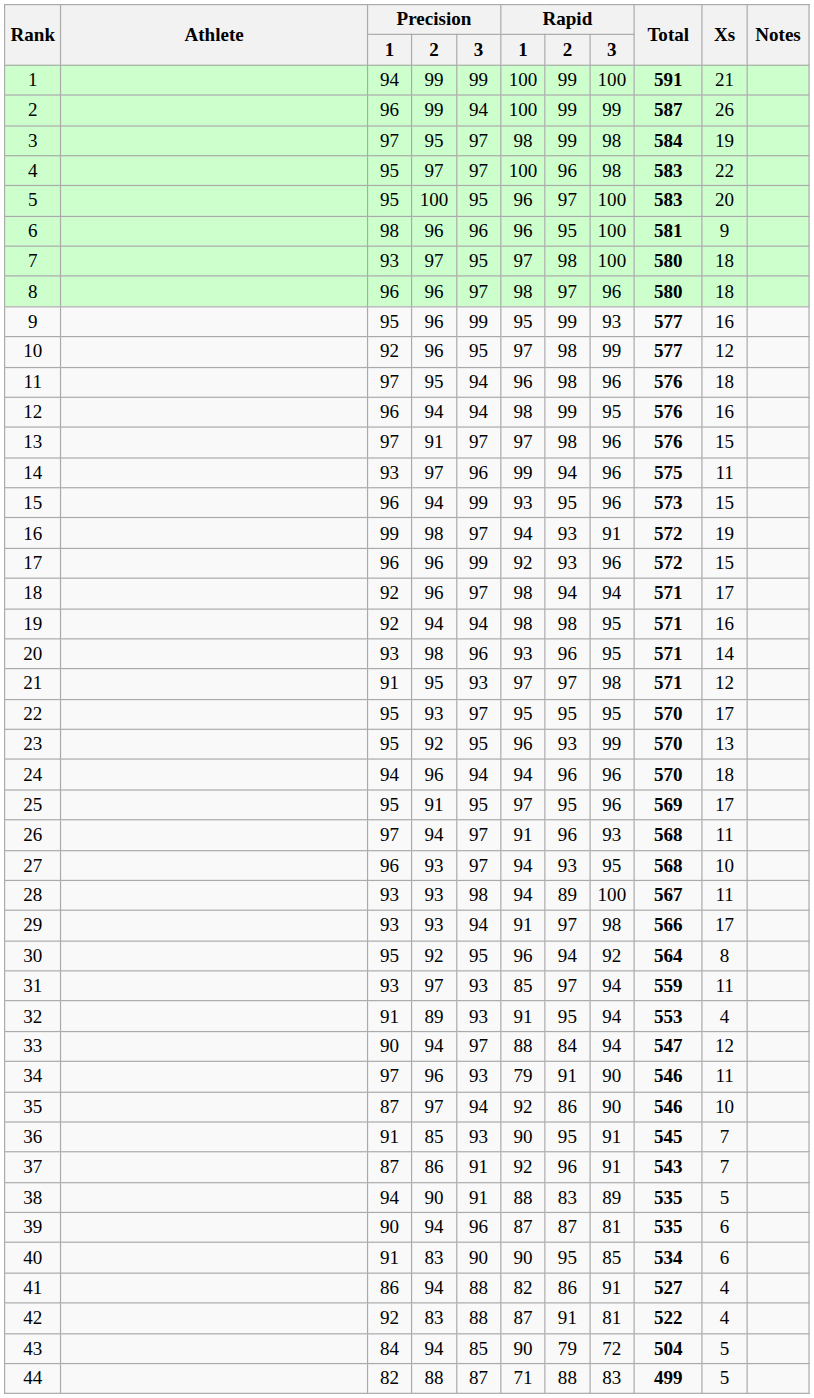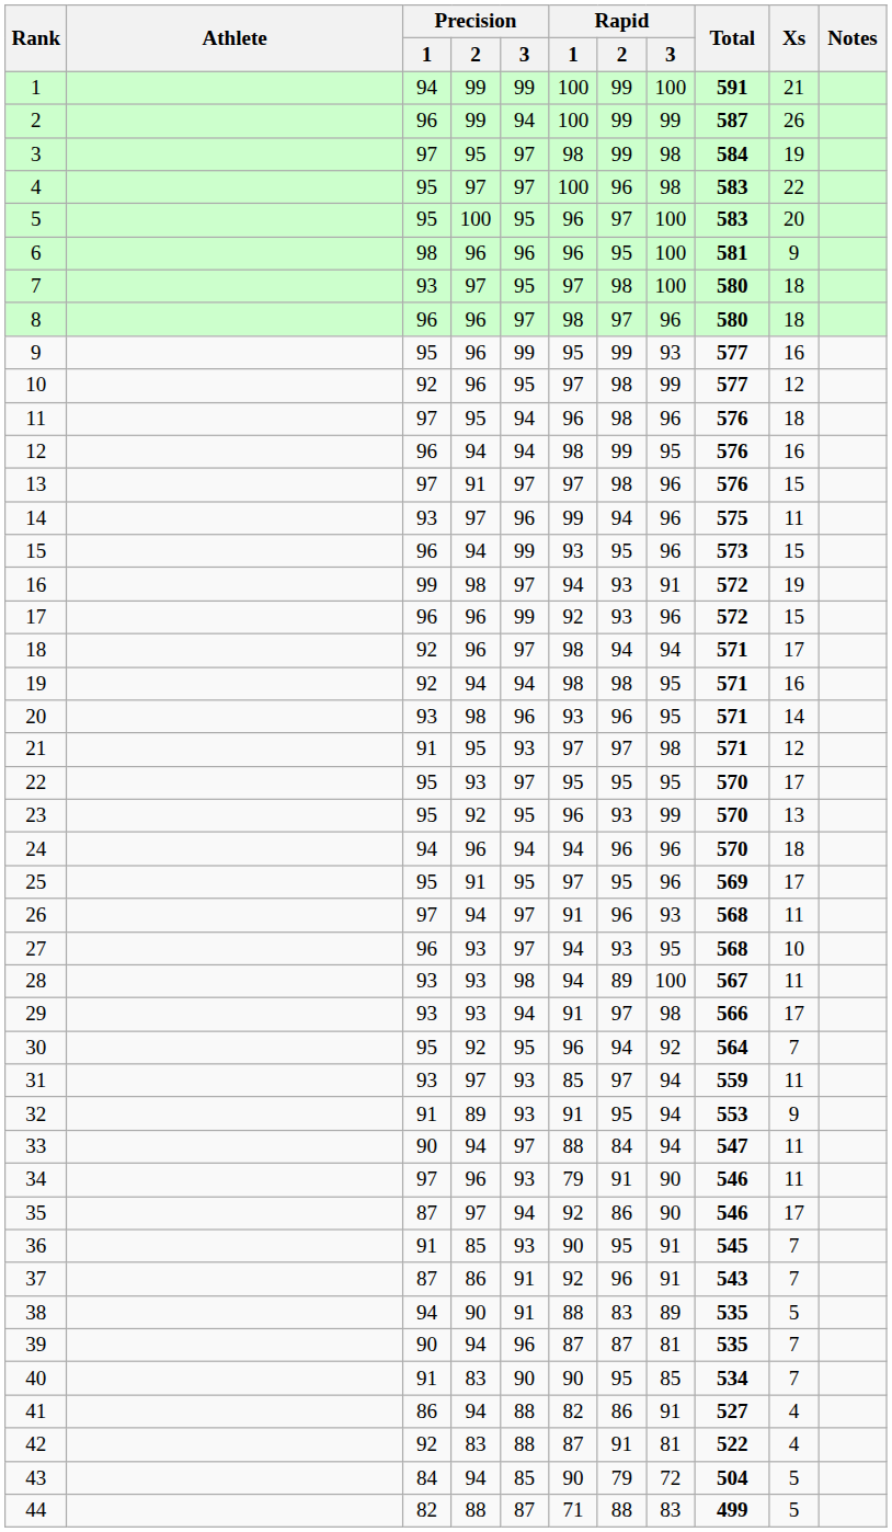 <table class="wikitable" style="text-align:center">
 <tr>
 <th rowspan=2 width=40>Rank</th>
 <th rowspan=2 width=250>Athlete</th>
 <th colspan=3>Precision</th>
 <th colspan=3>Rapid</th>
 <th rowspan=2 width=50>Total</th>
 <th rowspan=2 width=30>Xs</th>
 <th rowspan=2 width=45>Notes</th>
 </tr>
 <tr>
 <th width=30>1</th>
 <th width=30>2</th>
 <th width=30>3</th>
 <th width=30>1</th>
 <th width=30>2</th>
 <th width=30>3</th>
 </tr>
 <tr bgcolor=ccffcc>
 <td>1</td>
 <td align=left></td>
 <td>94</td>
 <td>99</td>
 <td>99</td>
 <td>100</td>
 <td>99</td>
 <td>100</td>
 <td><strong>591</strong></td>
 <td>21</td>
 <td></td>
 </tr>
 <tr bgcolor=ccffcc>
 <td>2</td>
 <td align=left></td>
 <td>96</td>
 <td>99</td>
 <td>94</td>
 <td>100</td>
 <td>99</td>
 <td>99</td>
 <td><strong>587</strong></td>
 <td>26</td>
 <td></td>
 </tr>
 <tr bgcolor=ccffcc>
 <td>3</td>
 <td align=left></td>
 <td>97</td>
 <td>95</td>
 <td>97</td>
 <td>98</td>
 <td>99</td>
 <td>98</td>
 <td><strong>584</strong></td>
 <td>19</td>
 <td></td>
 </tr>
 <tr bgcolor=ccffcc>
 <td>4</td>
 <td align=left></td>
 <td>95</td>
 <td>97</td>
 <td>97</td>
 <td>100</td>
 <td>96</td>
 <td>98</td>
 <td><strong>583</strong></td>
 <td>22</td>
 <td></td>
 </tr>
 <tr bgcolor=ccffcc>
 <td>5</td>
 <td align=left></td>
 <td>95</td>
 <td>100</td>
 <td>95</td>
 <td>96</td>
 <td>97</td>
 <td>100</td>
 <td><strong>583</strong></td>
 <td>20</td>
 <td></td>
 </tr>
 <tr bgcolor=ccffcc>
 <td>6</td>
 <td align=left></td>
 <td>98</td>
 <td>96</td>
 <td>96</td>
 <td>96</td>
 <td>95</td>
 <td>100</td>
 <td><strong>581</strong></td>
 <td>9</td>
 <td></td>
 </tr>
 <tr bgcolor=ccffcc>
 <td>7</td>
 <td align=left></td>
 <td>93</td>
 <td>97</td>
 <td>95</td>
 <td>97</td>
 <td>98</td>
 <td>100</td>
 <td><strong>580</strong></td>
 <td>18</td>
 <td></td>
 </tr>
 <tr bgcolor=ccffcc>
 <td>8</td>
 <td align=left></td>
 <td>96</td>
 <td>96</td>
 <td>97</td>
 <td>98</td>
 <td>97</td>
 <td>96</td>
 <td><strong>580</strong></td>
 <td>18</td>
 <td></td>
 </tr>
 <tr>
 <td>9</td>
 <td align=left></td>
 <td>95</td>
 <td>96</td>
 <td>99</td>
 <td>95</td>
 <td>99</td>
 <td>93</td>
 <td><strong>577</strong></td>
 <td>16</td>
 <td></td>
 </tr>
 <tr>
 <td>10</td>
 <td align=left></td>
 <td>92</td>
 <td>96</td>
 <td>95</td>
 <td>97</td>
 <td>98</td>
 <td>99</td>
 <td><strong>577</strong></td>
 <td>12</td>
 <td></td>
 </tr>
 <tr>
 <td>11</td>
 <td align=left></td>
 <td>97</td>
 <td>95</td>
 <td>94</td>
 <td>96</td>
 <td>98</td>
 <td>96</td>
 <td><strong>576</strong></td>
 <td>18</td>
 <td></td>
 </tr>
 <tr>
 <td>12</td>
 <td align=left></td>
 <td>96</td>
 <td>94</td>
 <td>94</td>
 <td>98</td>
 <td>99</td>
 <td>95</td>
 <td><strong>576</strong></td>
 <td>16</td>
 <td></td>
 </tr>
 <tr>
 <td>13</td>
 <td align=left></td>
 <td>97</td>
 <td>91</td>
 <td>97</td>
 <td>97</td>
 <td>98</td>
 <td>96</td>
 <td><strong>576</strong></td>
 <td>15</td>
 <td></td>
 </tr>
 <tr>
 <td>14</td>
 <td align=left></td>
 <td>93</td>
 <td>97</td>
 <td>96</td>
 <td>99</td>
 <td>94</td>
 <td>96</td>
 <td><strong>575</strong></td>
 <td>11</td>
 <td></td>
 </tr>
 <tr>
 <td>15</td>
 <td align=left></td>
 <td>96</td>
 <td>94</td>
 <td>99</td>
 <td>93</td>
 <td>95</td>
 <td>96</td>
 <td><strong>573</strong></td>
 <td>15</td>
 <td></td>
 </tr>
 <tr>
 <td>16</td>
 <td align=left></td>
 <td>99</td>
 <td>98</td>
 <td>97</td>
 <td>94</td>
 <td>93</td>
 <td>91</td>
 <td><strong>572</strong></td>
 <td>19</td>
 <td></td>
 </tr>
 <tr>
 <td>17</td>
 <td align=left></td>
 <td>96</td>
 <td>96</td>
 <td>99</td>
 <td>92</td>
 <td>93</td>
 <td>96</td>
 <td><strong>572</strong></td>
 <td>15</td>
 <td></td>
 </tr>
 <tr>
 <td>18</td>
 <td align=left></td>
 <td>92</td>
 <td>96</td>
 <td>97</td>
 <td>98</td>
 <td>94</td>
 <td>94</td>
 <td><strong>571</strong></td>
 <td>17</td>
 <td></td>
 </tr>
 <tr>
 <td>19</td>
 <td align=left></td>
 <td>92</td>
 <td>94</td>
 <td>94</td>
 <td>98</td>
 <td>98</td>
 <td>95</td>
 <td><strong>571</strong></td>
 <td>16</td>
 <td></td>
 </tr>
 <tr>
 <td>20</td>
 <td align=left></td>
 <td>93</td>
 <td>98</td>
 <td>96</td>
 <td>93</td>
 <td>96</td>
 <td>95</td>
 <td><strong>571</strong></td>
 <td>14</td>
 <td></td>
 </tr>
 <tr>
 <td>21</td>
 <td align=left></td>
 <td>91</td>
 <td>95</td>
 <td>93</td>
 <td>97</td>
 <td>97</td>
 <td>98</td>
 <td><strong>571</strong></td>
 <td>12</td>
 <td></td>
 </tr>
 <tr>
 <td>22</td>
 <td align=left></td>
 <td>95</td>
 <td>93</td>
 <td>97</td>
 <td>95</td>
 <td>95</td>
 <td>95</td>
 <td><strong>570</strong></td>
 <td>17</td>
 <td></td>
 </tr>
 <tr>
 <td>23</td>
 <td align=left></td>
 <td>95</td>
 <td>92</td>
 <td>95</td>
 <td>96</td>
 <td>93</td>
 <td>99</td>
 <td><strong>570</strong></td>
 <td>13</td>
 <td></td>
 </tr>
 <tr>
 <td>24</td>
 <td align=left></td>
 <td>94</td>
 <td>96</td>
 <td>94</td>
 <td>94</td>
 <td>96</td>
 <td>96</td>
 <td><strong>570</strong></td>
 <td>18</td>
 <td></td>
 </tr>
 <tr>
 <td>25</td>
 <td align=left></td>
 <td>95</td>
 <td>91</td>
 <td>95</td>
 <td>97</td>
 <td>95</td>
 <td>96</td>
 <td><strong>569</strong></td>
 <td>17</td>
 <td></td>
 </tr>
 <tr>
 <td>26</td>
 <td align=left></td>
 <td>97</td>
 <td>94</td>
 <td>97</td>
 <td>91</td>
 <td>96</td>
 <td>93</td>
 <td><strong>568</strong></td>
 <td>11</td>
 <td></td>
 </tr>
 <tr>
 <td>27</td>
 <td align=left></td>
 <td>96</td>
 <td>93</td>
 <td>97</td>
 <td>94</td>
 <td>93</td>
 <td>95</td>
 <td><strong>568</strong></td>
 <td>10</td>
 <td></td>
 </tr>
 <tr>
 <td>28</td>
 <td align=left></td>
 <td>93</td>
 <td>93</td>
 <td>98</td>
 <td>94</td>
 <td>89</td>
 <td>100</td>
 <td><strong>567</strong></td>
 <td>11</td>
 <td></td>
 </tr>
 <tr>
 <td>29</td>
 <td align=left></td>
 <td>93</td>
 <td>93</td>
 <td>94</td>
 <td>91</td>
 <td>97</td>
 <td>98</td>
 <td><strong>566</strong></td>
 <td>17</td>
 <td></td>
 </tr>
 <tr>
 <td>30</td>
 <td align=left></td>
 <td>95</td>
 <td>92</td>
 <td>95</td>
 <td>96</td>
 <td>94</td>
 <td>92</td>
 <td><strong>564</strong></td>
-<td>8</td>
+<td>7</td>
 <td></td>
 </tr>
 <tr>
 <td>31</td>
 <td align=left></td>
 <td>93</td>
 <td>97</td>
 <td>93</td>
 <td>85</td>
 <td>97</td>
 <td>94</td>
 <td><strong>559</strong></td>
 <td>11</td>
 <td></td>
 </tr>
 <tr>
 <td>32</td>
 <td align=left></td>
 <td>91</td>
 <td>89</td>
 <td>93</td>
 <td>91</td>
 <td>95</td>
 <td>94</td>
 <td><strong>553</strong></td>
-<td>4</td>
+<td>9</td>
 <td></td>
 </tr>
 <tr>
 <td>33</td>
 <td align=left></td>
 <td>90</td>
 <td>94</td>
 <td>97</td>
 <td>88</td>
 <td>84</td>
 <td>94</td>
 <td><strong>547</strong></td>
-<td>12</td>
+<td>11</td>
 <td></td>
 </tr>
 <tr>
 <td>34</td>
 <td align=left></td>
 <td>97</td>
 <td>96</td>
 <td>93</td>
 <td>79</td>
 <td>91</td>
 <td>90</td>
 <td><strong>546</strong></td>
 <td>11</td>
 <td></td>
 </tr>
 <tr>
 <td>35</td>
 <td align=left></td>
 <td>87</td>
 <td>97</td>
 <td>94</td>
 <td>92</td>
 <td>86</td>
 <td>90</td>
 <td><strong>546</strong></td>
-<td>10</td>
+<td>17</td>
 <td></td>
 </tr>
 <tr>
 <td>36</td>
 <td align=left></td>
 <td>91</td>
 <td>85</td>
 <td>93</td>
 <td>90</td>
 <td>95</td>
 <td>91</td>
 <td><strong>545</strong></td>
 <td>7</td>
 <td></td>
 </tr>
 <tr>
 <td>37</td>
 <td align=left></td>
 <td>87</td>
 <td>86</td>
 <td>91</td>
 <td>92</td>
 <td>96</td>
 <td>91</td>
 <td><strong>543</strong></td>
 <td>7</td>
 <td></td>
 </tr>
 <tr>
 <td>38</td>
 <td align=left></td>
 <td>94</td>
 <td>90</td>
 <td>91</td>
 <td>88</td>
 <td>83</td>
 <td>89</td>
 <td><strong>535</strong></td>
 <td>5</td>
 <td></td>
 </tr>
 <tr>
 <td>39</td>
 <td align=left></td>
 <td>90</td>
 <td>94</td>
 <td>96</td>
 <td>87</td>
 <td>87</td>
 <td>81</td>
 <td><strong>535</strong></td>
-<td>6</td>
+<td>7</td>
 <td></td>
 </tr>
 <tr>
 <td>40</td>
 <td align=left></td>
 <td>91</td>
 <td>83</td>
 <td>90</td>
 <td>90</td>
 <td>95</td>
 <td>85</td>
 <td><strong>534</strong></td>
-<td>6</td>
+<td>7</td>
 <td></td>
 </tr>
 <tr>
 <td>41</td>
 <td align=left></td>
 <td>86</td>
 <td>94</td>
 <td>88</td>
 <td>82</td>
 <td>86</td>
 <td>91</td>
 <td><strong>527</strong></td>
 <td>4</td>
 <td></td>
 </tr>
 <tr>
 <td>42</td>
 <td align=left></td>
 <td>92</td>
 <td>83</td>
 <td>88</td>
 <td>87</td>
 <td>91</td>
 <td>81</td>
 <td><strong>522</strong></td>
 <td>4</td>
 <td></td>
 </tr>
 <tr>
 <td>43</td>
 <td align=left></td>
 <td>84</td>
 <td>94</td>
 <td>85</td>
 <td>90</td>
 <td>79</td>
 <td>72</td>
 <td><strong>504</strong></td>
 <td>5</td>
 <td></td>
 </tr>
 <tr>
 <td>44</td>
 <td align=left></td>
 <td>82</td>
 <td>88</td>
 <td>87</td>
 <td>71</td>
 <td>88</td>
 <td>83</td>
 <td><strong>499</strong></td>
 <td>5</td>
 <td></td>
 </tr>
 </table>
